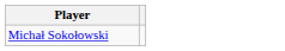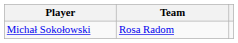 <table class="wikitable">
 <tr>
 <th width=160>Player</th>
+<th width=160>Team</th>
 <th></th>
 </tr>
 <tr>
 <td> <a href='#'>Michał Sokołowski</a></td>
+<td><a href='#'>Rosa Radom</a></td>
 <td></td>
 </tr>
 </table>
